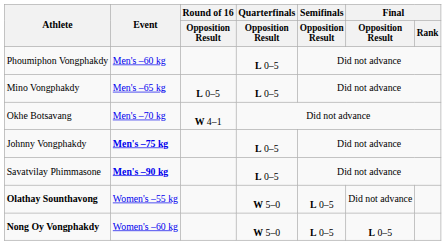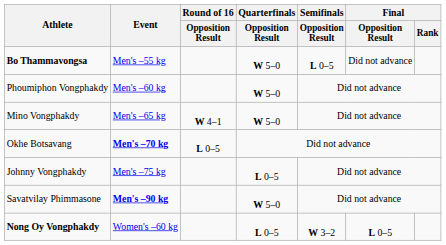 <table class=wikitable style=font-size:90%;text-align:center>
 <tr>
 <th rowspan=2>Athlete</th>
 <th rowspan=2>Event</th>
 <th>Round of 16</th>
 <th>Quarterfinals</th>
 <th>Semifinals</th>
 <th colspan=2>Final</th>
 </tr>
 <tr style="font-size:95%">
 <th>Opposition<br>Result</th>
 <th>Opposition<br>Result</th>
 <th>Opposition<br>Result</th>
 <th>Opposition<br>Result</th>
 <th>Rank</th>
 </tr>
 <tr>
+<td align=left><strong>Bo Thammavongsa</strong></td>
+<td align=left><a href='#'>Men's –55 kg</a></td>
+<td></td>
+<td> <br><strong>W</strong> 5–0</td>
+<td> <br><strong>L</strong> 0–5</td>
+<td>Did not advance</td>
+<td></td>
+</tr>
+<tr>
 <td align=left>Phoumiphon Vongphakdy</td>
 <td align=left><a href='#'>Men's –60 kg</a></td>
 <td></td>
-<td> <br><strong>L</strong> 0–5</td>
+<td> <br><strong>W</strong> 5–0</td>
 <td colspan=3>Did not advance</td>
 </tr>
 <tr>
 <td align=left>Mino Vongphakdy</td>
 <td align=left><a href='#'>Men's –65 kg</a></td>
-<td> <br><strong>L</strong> 0–5</td>
-<td> <br><strong>L</strong> 0–5</td>
+<td> <br><strong>W</strong> 4–1</td>
+<td> <br><strong>W</strong> 5–0</td>
 <td colspan=3>Did not advance</td>
 </tr>
 <tr>
 <td align=left>Okhe Botsavang</td>
-<td align=left><a href='#'>Men's –70 kg</a></td>
-<td> <br><strong>W</strong> 4–1</td>
+<td align=left><strong><a href='#'>Men's –70 kg</a></strong></td>
+<td> <br><strong>L</strong> 0–5</td>
 <td colspan=4>Did not advance</td>
 </tr>
 <tr>
 <td align=left>Johnny Vongphakdy</td>
-<td align=left><strong><a href='#'>Men's –75 kg</a></strong></td>
+<td align=left><a href='#'>Men's –75 kg</a></td>
 <td></td>
 <td> <br><strong>L</strong> 0–5</td>
 <td colspan=3>Did not advance</td>
 </tr>
 <tr>
 <td align=left>Savatvilay Phimmasone</td>
 <td align=left><strong><a href='#'>Men's –90 kg</a></strong></td>
 <td></td>
-<td> <br><strong>L</strong> 0–5</td>
+<td> <br><strong>W</strong> 5–0</td>
 <td colspan=3>Did not advance</td>
-</tr>
-<tr>
-<td align=left><strong>Olathay Sounthavong</strong></td>
-<td align=left><a href='#'>Women's –55 kg</a></td>
-<td></td>
-<td> <br><strong>W</strong> 5–0</td>
-<td> <br><strong>L</strong> 0–5</td>
-<td>Did not advance</td>
-<td></td>
 </tr>
 <tr>
 <td align=left><strong>Nong Oy Vongphakdy</strong></td>
 <td align=left><a href='#'>Women's –60 kg</a></td>
 <td></td>
-<td> <br><strong>W</strong> 5–0</td>
 <td> <br><strong>L</strong> 0–5</td>
+<td> <br><strong>W</strong> 3–2</td>
 <td> <br><strong>L</strong> 0–5</td>
 <td></td>
 </tr>
 </table>
